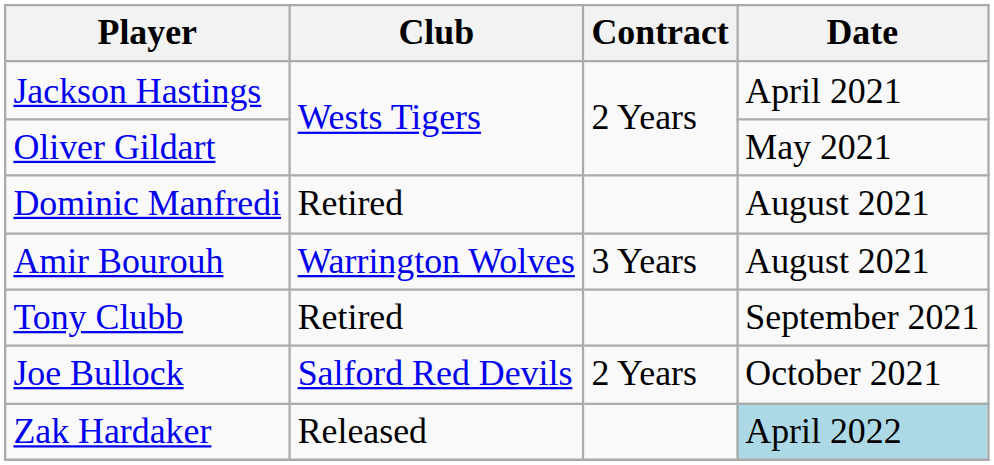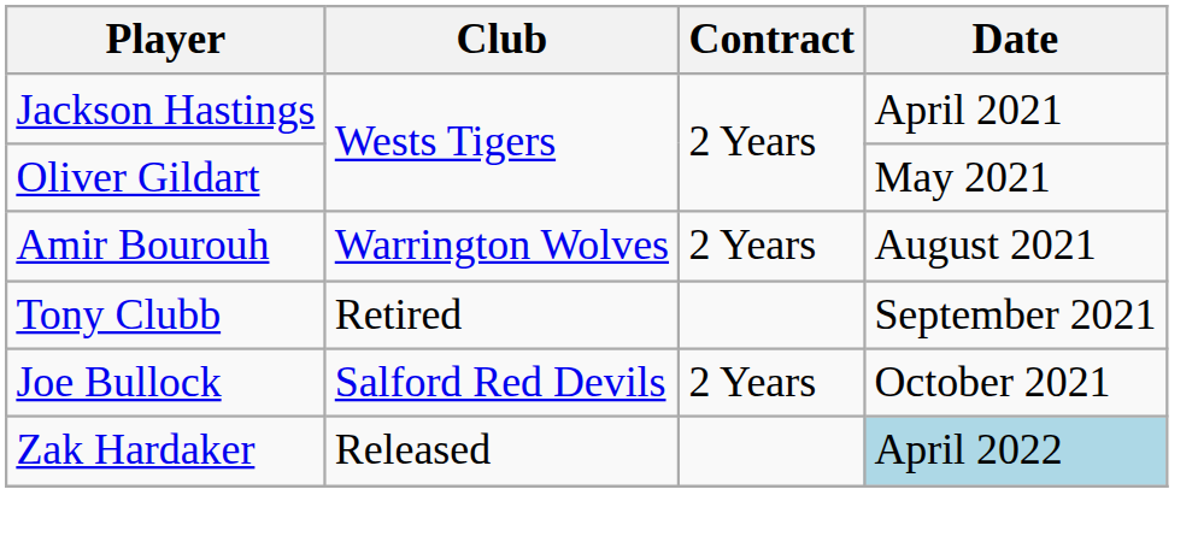 <table class="wikitable">
 <tr>
 <th>Player</th>
 <th>Club</th>
 <th>Contract</th>
 <th>Date</th>
 </tr>
 <tr>
 <td> <a href='#'>Jackson Hastings</a></td>
 <td rowspan=2> <a href='#'>Wests Tigers</a></td>
 <td rowspan=2>2 Years</td>
 <td>April 2021</td>
 </tr>
 <tr>
 <td> <a href='#'>Oliver Gildart</a></td>
 <td>May 2021</td>
 </tr>
 <tr>
-<td> <a href='#'>Dominic Manfredi</a></td>
-<td>Retired</td>
-<td></td>
-<td>August 2021</td>
-</tr>
-<tr>
 <td> <a href='#'>Amir Bourouh</a></td>
 <td> <a href='#'>Warrington Wolves</a></td>
-<td>3 Years</td>
+<td>2 Years</td>
 <td>August 2021</td>
 </tr>
 <tr>
 <td> <a href='#'>Tony Clubb</a></td>
 <td>Retired</td>
 <td></td>
 <td>September 2021</td>
 </tr>
 <tr>
 <td> <a href='#'>Joe Bullock</a></td>
 <td> <a href='#'>Salford Red Devils</a></td>
 <td>2 Years</td>
 <td>October 2021</td>
 </tr>
 <tr>
 <td> <a href='#'>Zak Hardaker</a></td>
 <td>Released</td>
 <td></td>
 <td style="background: lightblue;">April 2022</td>
 </tr>
 <tr>
 </tr>
 </table>
